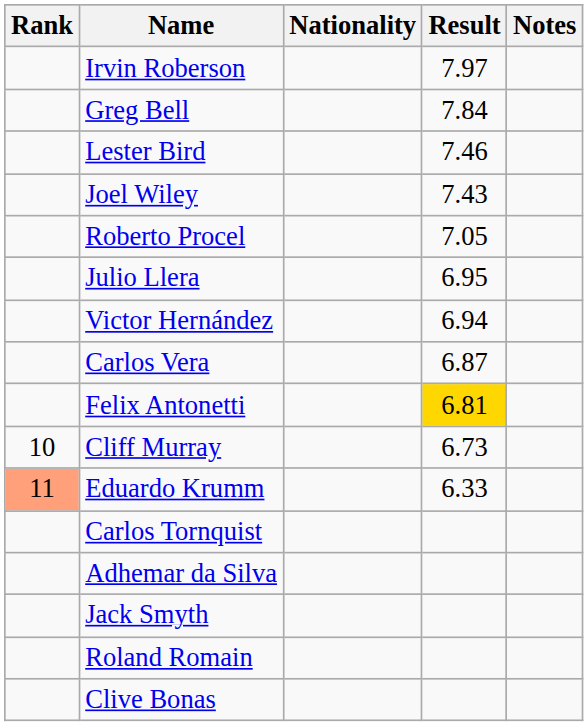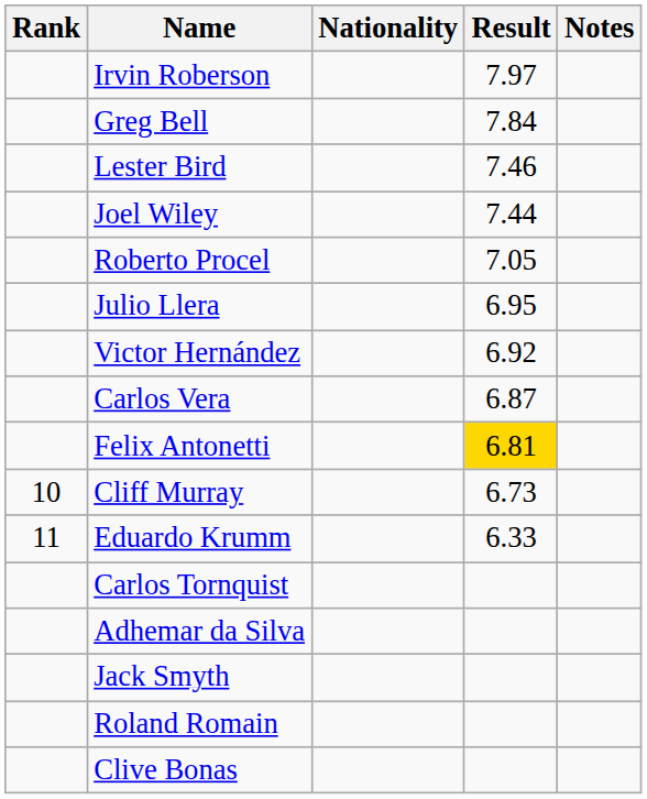 <table class="wikitable sortable" style="text-align:center">
 <tr>
 <th>Rank</th>
 <th>Name</th>
 <th>Nationality</th>
 <th>Result</th>
 <th>Notes</th>
 </tr>
 <tr>
 <td></td>
 <td align=left><a href='#'>Irvin Roberson</a></td>
 <td align=left></td>
 <td>7.97</td>
 <td></td>
 </tr>
 <tr>
 <td></td>
 <td align=left><a href='#'>Greg Bell</a></td>
 <td align=left></td>
 <td>7.84</td>
 <td></td>
 </tr>
 <tr>
 <td></td>
 <td align=left><a href='#'>Lester Bird</a></td>
 <td align=left></td>
 <td>7.46</td>
 <td></td>
 </tr>
 <tr>
 <td></td>
 <td align=left><a href='#'>Joel Wiley</a></td>
 <td align=left></td>
-<td>7.43</td>
+<td>7.44</td>
 <td></td>
 </tr>
 <tr>
 <td></td>
 <td align=left><a href='#'>Roberto Procel</a></td>
 <td align=left></td>
 <td>7.05</td>
 <td></td>
 </tr>
 <tr>
 <td></td>
 <td align=left><a href='#'>Julio Llera</a></td>
 <td align=left></td>
 <td>6.95</td>
 <td></td>
 </tr>
 <tr>
 <td></td>
 <td align=left><a href='#'>Victor Hernández</a></td>
 <td align=left></td>
-<td>6.94</td>
+<td>6.92</td>
 <td></td>
 </tr>
 <tr>
 <td></td>
 <td align=left><a href='#'>Carlos Vera</a></td>
 <td align=left></td>
 <td>6.87</td>
 <td></td>
 </tr>
 <tr>
 <td></td>
 <td align=left><a href='#'>Felix Antonetti</a></td>
 <td align=left></td>
 <td style="background: gold;">6.81</td>
 <td></td>
 </tr>
 <tr>
 <td>10</td>
 <td align=left><a href='#'>Cliff Murray</a></td>
 <td align=left></td>
 <td>6.73</td>
 <td></td>
 </tr>
 <tr>
-<td style="background: lightsalmon;">11</td>
+<td>11</td>
 <td align=left><a href='#'>Eduardo Krumm</a></td>
 <td align=left></td>
 <td>6.33</td>
 <td></td>
 </tr>
 <tr>
 <td></td>
 <td align=left><a href='#'>Carlos Tornquist</a></td>
 <td align=left></td>
 <td></td>
 <td></td>
 </tr>
 <tr>
 <td></td>
 <td align=left><a href='#'>Adhemar da Silva</a></td>
 <td align=left></td>
 <td></td>
 <td></td>
 </tr>
 <tr>
 <td></td>
 <td align=left><a href='#'>Jack Smyth</a></td>
 <td align=left></td>
 <td></td>
 <td></td>
 </tr>
 <tr>
 <td></td>
 <td align=left><a href='#'>Roland Romain</a></td>
 <td align=left></td>
 <td></td>
 <td></td>
 </tr>
 <tr>
 <td></td>
 <td align=left><a href='#'>Clive Bonas</a></td>
 <td align=left></td>
 <td></td>
 <td></td>
 </tr>
 </table>
